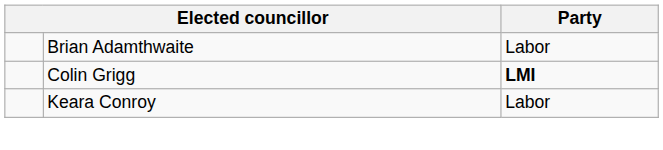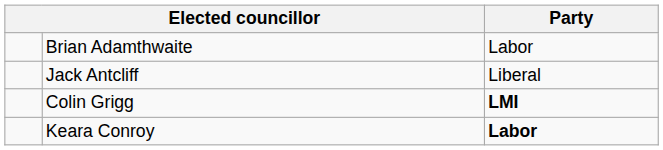 <table class="wikitable" style="float:right;clear:right;width:30%">
 <tr>
 <th colspan="2">Elected councillor</th>
 <th>Party</th>
 </tr>
 <tr>
 <td> </td>
 <td>Brian Adamthwaite</td>
 <td>Labor</td>
 </tr>
 <tr>
 <td> </td>
+<td>Jack Antcliff</td>
+<td>Liberal</td>
+</tr>
+<tr>
+<td> </td>
 <td>Colin Grigg</td>
 <td><strong>LMI</strong></td>
 </tr>
 <tr>
 <td> </td>
 <td>Keara Conroy</td>
-<td>Labor</td>
+<td><strong>Labor</strong></td>
 </tr>
 </table>
